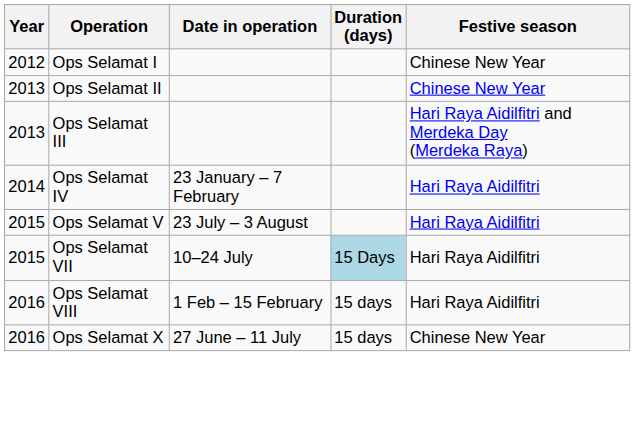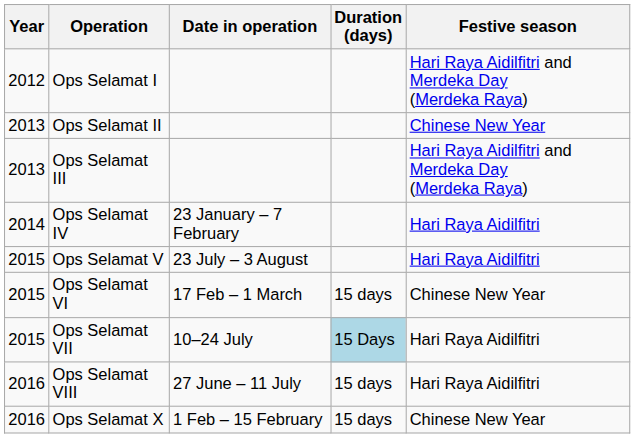 <table class="wikitable">
 <tr>
 <th>Year</th>
 <th>Operation</th>
 <th>Date in operation</th>
 <th>Duration<br>(days)</th>
 <th>Festive season</th>
 </tr>
 <tr>
 <td>2012</td>
 <td>Ops Selamat I</td>
 <td></td>
 <td></td>
-<td>Chinese New Year</td>
+<td><a href='#'>Hari Raya Aidilfitri</a> and <a href='#'>Merdeka Day</a><br>(<a href='#'>Merdeka Raya</a>)</td>
 </tr>
 <tr>
 <td>2013</td>
 <td>Ops Selamat II</td>
 <td></td>
 <td></td>
 <td><a href='#'>Chinese New Year</a></td>
 </tr>
 <tr>
 <td>2013</td>
 <td>Ops Selamat III</td>
 <td></td>
 <td></td>
 <td><a href='#'>Hari Raya Aidilfitri</a> and <a href='#'>Merdeka Day</a><br>(<a href='#'>Merdeka Raya</a>)</td>
 </tr>
 <tr>
 <td>2014</td>
 <td>Ops Selamat IV</td>
 <td>23 January – 7 February</td>
 <td></td>
 <td><a href='#'>Hari Raya Aidilfitri</a></td>
 </tr>
 <tr>
 <td>2015</td>
 <td>Ops Selamat V</td>
 <td>23 July – 3 August</td>
 <td></td>
 <td><a href='#'>Hari Raya Aidilfitri</a></td>
 </tr>
 <tr>
 <td>2015</td>
+<td>Ops Selamat VI</td>
+<td>17 Feb – 1 March</td>
+<td>15 days</td>
+<td>Chinese New Year</td>
+</tr>
+<tr>
+<td>2015</td>
 <td>Ops Selamat VII</td>
 <td>10–24 July</td>
 <td style="background: lightblue;">15 Days</td>
 <td>Hari Raya Aidilfitri</td>
 </tr>
 <tr>
 <td>2016</td>
 <td>Ops Selamat VIII</td>
-<td>1 Feb – 15 February</td>
+<td>27 June – 11 July</td>
 <td>15 days</td>
 <td>Hari Raya Aidilfitri</td>
 </tr>
 <tr>
 <td>2016</td>
 <td>Ops Selamat X</td>
-<td>27 June – 11 July</td>
+<td>1 Feb – 15 February</td>
 <td>15 days</td>
 <td>Chinese New Year</td>
 </tr>
 </table>
